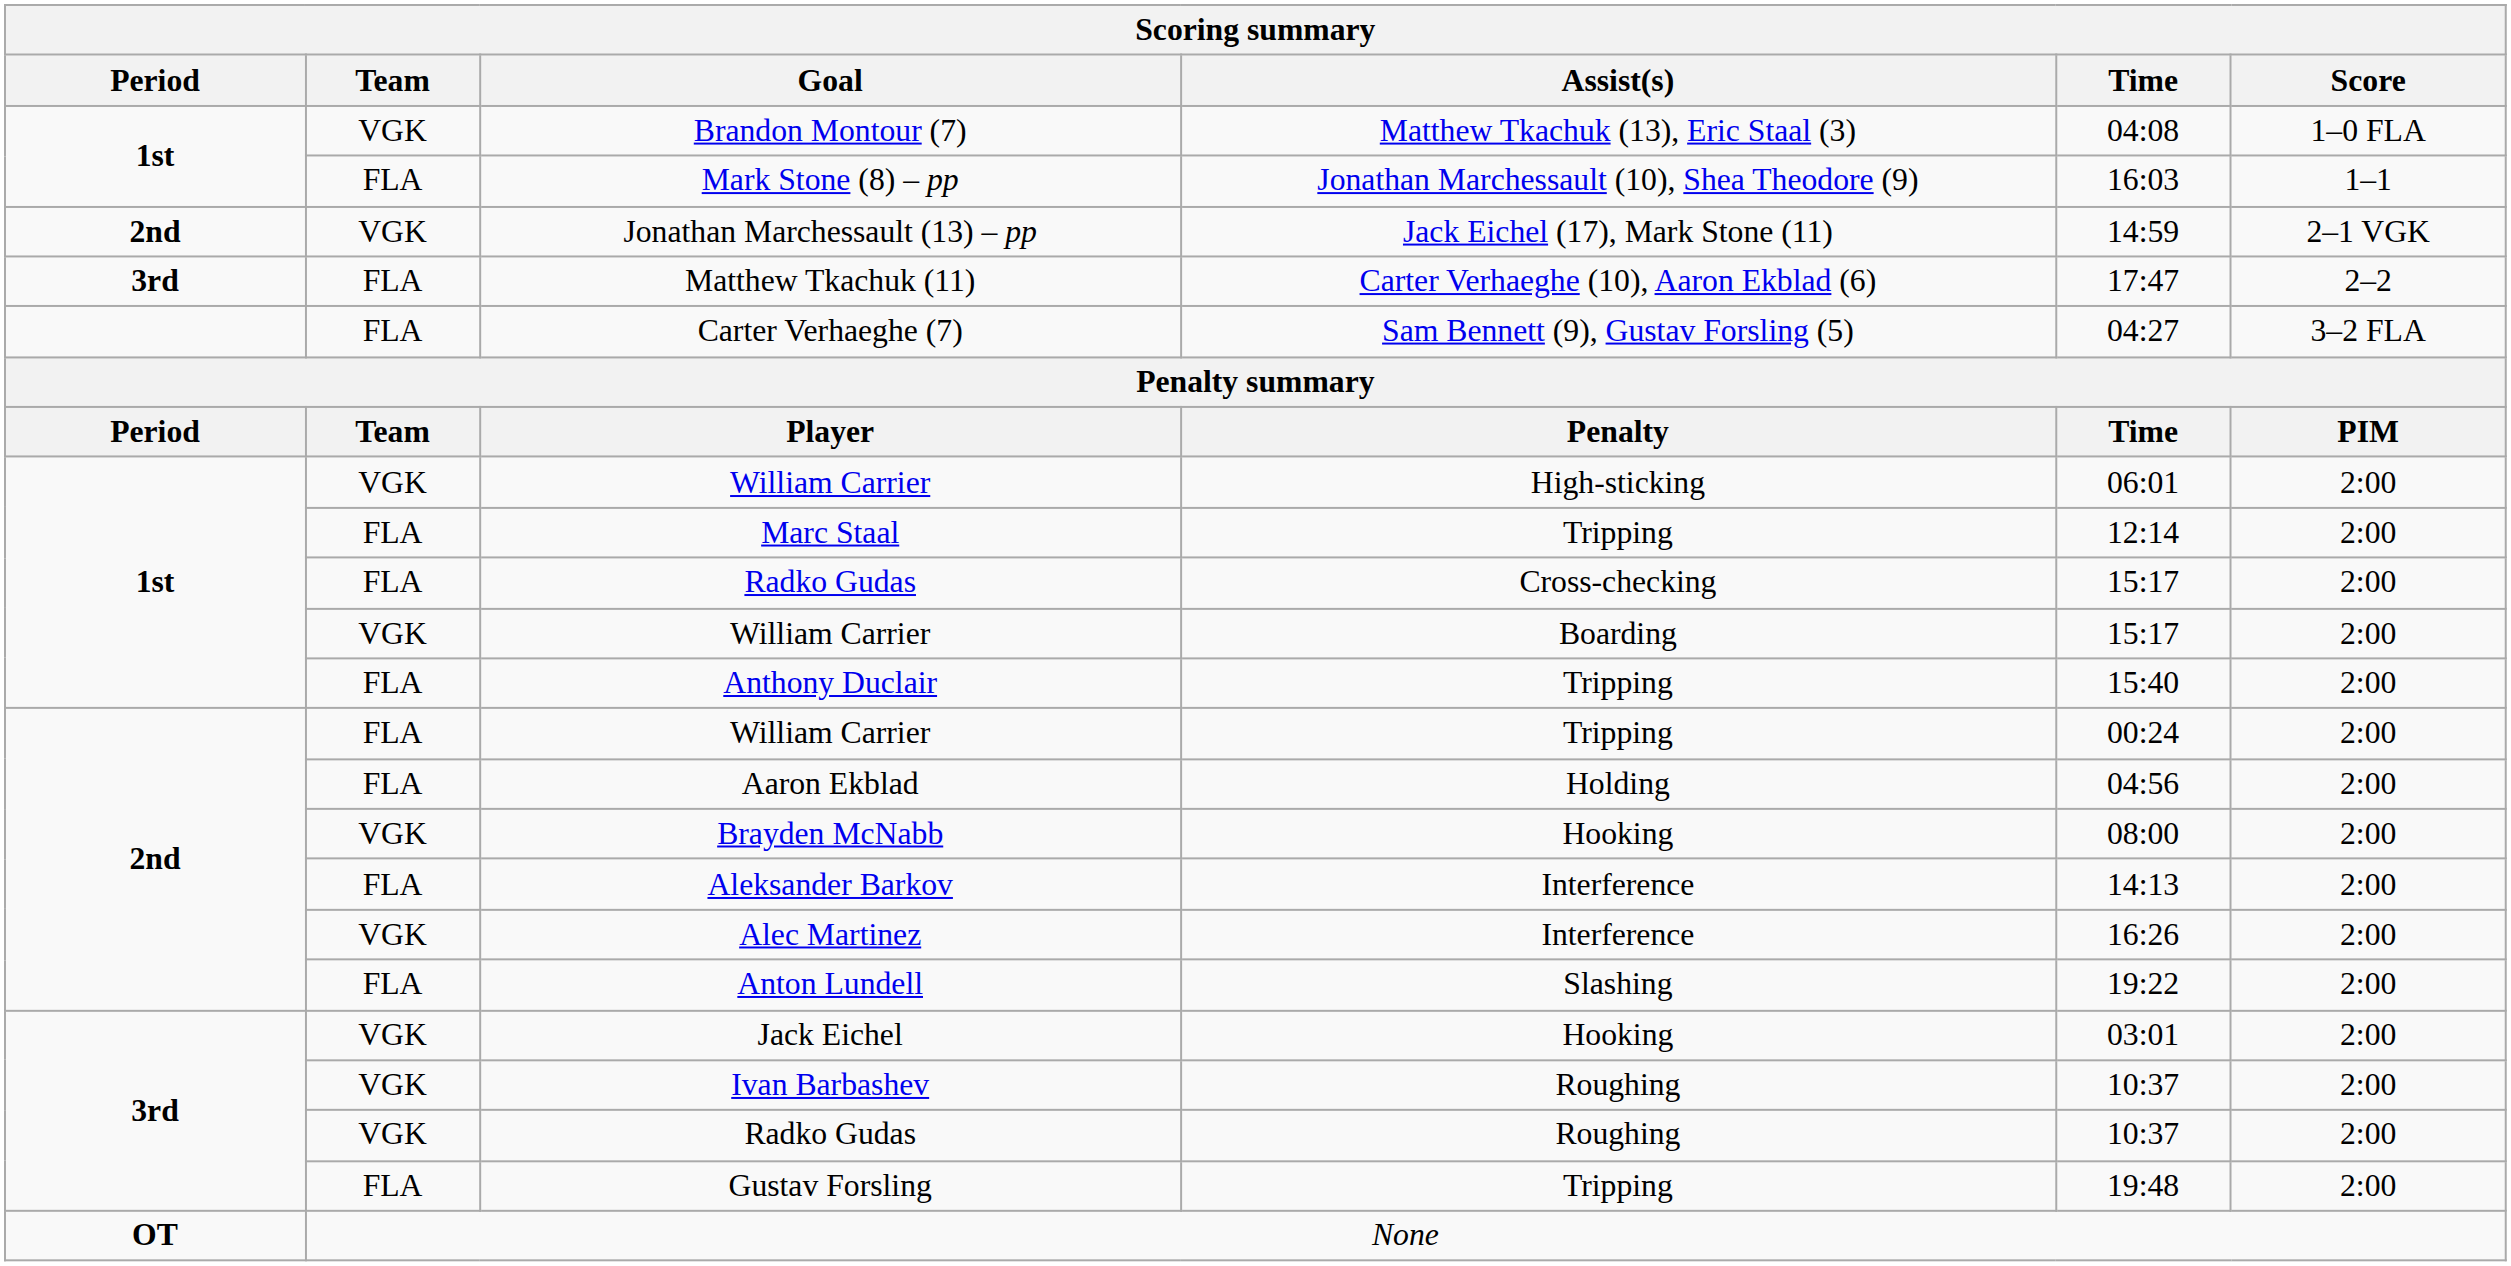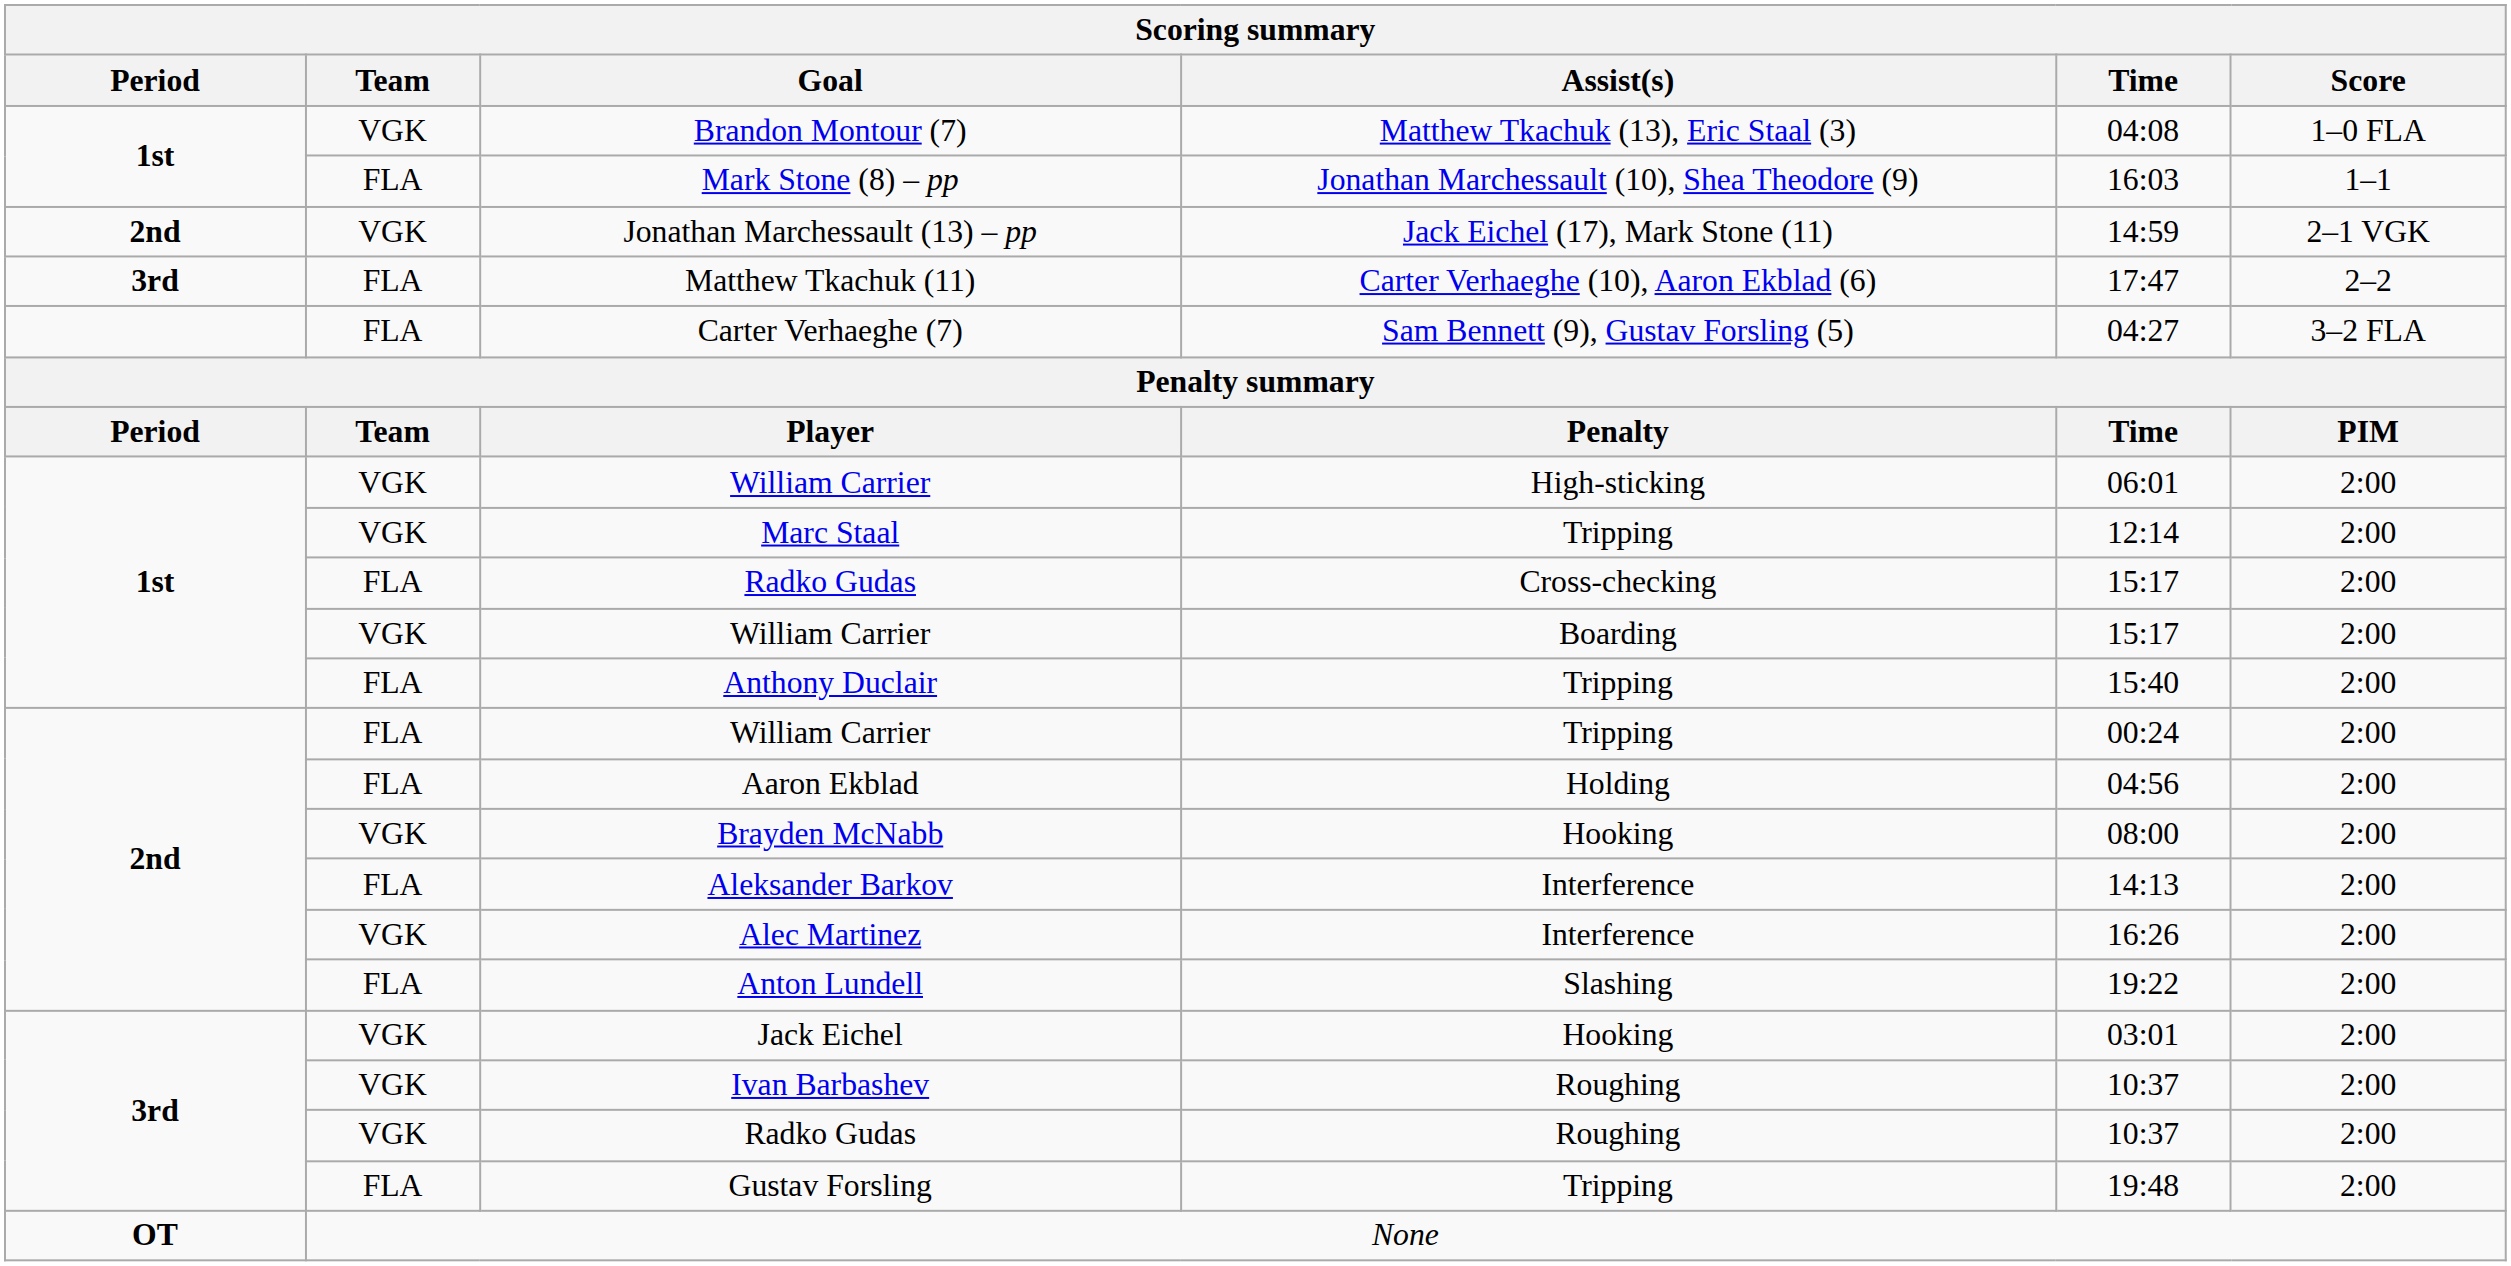 <table style="width:100%;" class="wikitable">
 <tr>
 <th colspan="6">Scoring summary</th>
 </tr>
 <tr>
 <th style="width:12%;">Period</th>
 <th style="width:7%;">Team</th>
 <th style="width:28%;">Goal</th>
 <th style="width:35%;">Assist(s)</th>
 <th style="width:7%;">Time</th>
 <th style="width:11%;">Score</th>
 </tr>
 <tr style="text-align:center;">
 <td rowspan ="2"><strong>1st</strong></td>
 <td>VGK</td>
 <td><a href='#'>Brandon Montour</a> (7)</td>
 <td><a href='#'>Matthew Tkachuk</a> (13), <a href='#'>Eric Staal</a> (3)</td>
 <td>04:08</td>
 <td>1–0 FLA</td>
 </tr>
 <tr style="text-align:center;">
 <td>FLA</td>
 <td><a href='#'>Mark Stone</a> (8) – <em>pp</em></td>
 <td><a href='#'>Jonathan Marchessault</a> (10), <a href='#'>Shea Theodore</a> (9)</td>
 <td>16:03</td>
 <td>1–1</td>
 </tr>
 <tr style="text-align:center;">
 <td><strong>2nd</strong></td>
 <td>VGK</td>
 <td>Jonathan Marchessault (13) – <em>pp</em></td>
 <td><a href='#'>Jack Eichel</a> (17), Mark Stone (11)</td>
 <td>14:59</td>
 <td>2–1 VGK</td>
 </tr>
 <tr style="text-align:center;">
 <td rowspan="1"><strong>3rd</strong></td>
 <td>FLA</td>
 <td>Matthew Tkachuk (11)</td>
 <td><a href='#'>Carter Verhaeghe</a> (10), <a href='#'>Aaron Ekblad</a> (6)</td>
 <td>17:47</td>
 <td>2–2</td>
 </tr>
 <tr style="text-align:center;">
 <td rowspan="1"><strong></strong></td>
 <td>FLA</td>
 <td>Carter Verhaeghe (7)</td>
 <td><a href='#'>Sam Bennett</a> (9), <a href='#'>Gustav Forsling</a> (5)</td>
 <td>04:27</td>
 <td>3–2 FLA</td>
 </tr>
 <tr>
 <th colspan="6">Penalty summary</th>
 </tr>
 <tr>
 <th style="width:12%;">Period</th>
 <th style="width:7%;">Team</th>
 <th style="width:28%;">Player</th>
 <th style="width:35%;">Penalty</th>
 <th style="width:7%;">Time</th>
 <th style="width:11%;">PIM</th>
 </tr>
 <tr style="text-align:center;">
 <td rowspan="5"><strong>1st</strong></td>
 <td>VGK</td>
 <td><a href='#'>William Carrier</a></td>
 <td>High-sticking</td>
 <td>06:01</td>
 <td>2:00</td>
 </tr>
 <tr style="text-align:center;">
-<td>FLA</td>
+<td>VGK</td>
 <td><a href='#'>Marc Staal</a></td>
 <td>Tripping</td>
 <td>12:14</td>
 <td>2:00</td>
 </tr>
 <tr style="text-align:center;">
 <td>FLA</td>
 <td><a href='#'>Radko Gudas</a></td>
 <td>Cross-checking</td>
 <td>15:17</td>
 <td>2:00</td>
 </tr>
 <tr style="text-align:center;">
 <td>VGK</td>
 <td>William Carrier</td>
 <td>Boarding</td>
 <td>15:17</td>
 <td>2:00</td>
 </tr>
 <tr style="text-align:center;">
 <td>FLA</td>
 <td><a href='#'>Anthony Duclair</a></td>
 <td>Tripping</td>
 <td>15:40</td>
 <td>2:00</td>
 </tr>
 <tr style="text-align:center;">
 <td rowspan="6"><strong>2nd</strong></td>
 <td>FLA</td>
 <td>William Carrier</td>
 <td>Tripping</td>
 <td>00:24</td>
 <td>2:00</td>
 </tr>
 <tr style="text-align:center;">
 <td>FLA</td>
 <td>Aaron Ekblad</td>
 <td>Holding</td>
 <td>04:56</td>
 <td>2:00</td>
 </tr>
 <tr style="text-align:center;">
 <td>VGK</td>
 <td><a href='#'>Brayden McNabb</a></td>
 <td>Hooking</td>
 <td>08:00</td>
 <td>2:00</td>
 </tr>
 <tr style="text-align:center;">
 <td>FLA</td>
 <td><a href='#'>Aleksander Barkov</a></td>
 <td>Interference</td>
 <td>14:13</td>
 <td>2:00</td>
 </tr>
 <tr style="text-align:center;">
 <td>VGK</td>
 <td><a href='#'>Alec Martinez</a></td>
 <td>Interference</td>
 <td>16:26</td>
 <td>2:00</td>
 </tr>
 <tr style="text-align:center;">
 <td>FLA</td>
 <td><a href='#'>Anton Lundell</a></td>
 <td>Slashing</td>
 <td>19:22</td>
 <td>2:00</td>
 </tr>
 <tr style="text-align:center;">
 <td rowspan="4"><strong>3rd</strong></td>
 <td>VGK</td>
 <td>Jack Eichel</td>
 <td>Hooking</td>
 <td>03:01</td>
 <td>2:00</td>
 </tr>
 <tr style="text-align:center;">
 <td>VGK</td>
 <td><a href='#'>Ivan Barbashev</a></td>
 <td>Roughing</td>
 <td>10:37</td>
 <td>2:00</td>
 </tr>
 <tr style="text-align:center;">
 <td>VGK</td>
 <td>Radko Gudas</td>
 <td>Roughing</td>
 <td>10:37</td>
 <td>2:00</td>
 </tr>
 <tr style="text-align:center;">
 <td>FLA</td>
 <td>Gustav Forsling</td>
 <td>Tripping</td>
 <td>19:48</td>
 <td>2:00</td>
 </tr>
 <tr style="text-align:center;">
 <td rowspan="1"><strong>OT</strong></td>
 <td colspan="5"><em>None</em></td>
 </tr>
 </table>
